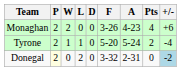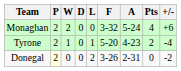 <table class="wikitable">
 <tr>
 <th>Team</th>
 <th>P</th>
 <th>W</th>
+<th>D</th>
 <th>L</th>
-<th>D</th>
 <th>F</th>
 <th>A</th>
 <th>Pts</th>
 <th>+/-</th>
 </tr>
 <tr align="center" style="background:#CCFFCC;">
 <td>Monaghan</td>
 <td>2</td>
 <td>2</td>
 <td>0</td>
 <td>0</td>
-<td>3-26</td>
-<td>4-23</td>
+<td>3-32</td>
+<td>5-24</td>
 <td>4</td>
 <td>+6</td>
 </tr>
 <tr align="center" style="background:#CCFFCC;">
 <td>Tyrone</td>
 <td>2</td>
 <td>1</td>
+<td>0</td>
 <td>1</td>
-<td>0</td>
 <td>5-20</td>
-<td>5-24</td>
+<td>4-23</td>
 <td>2</td>
 <td>-4</td>
 </tr>
 <tr align="center">
 <td>Donegal</td>
 <td style="background: lightyellow;">2</td>
 <td>0</td>
+<td>0</td>
 <td>2</td>
-<td>0</td>
-<td>3-32</td>
+<td>3-26</td>
 <td>2-31</td>
 <td>0</td>
-<td style="background: lightblue;">-2</td>
+<td>-2</td>
 </tr>
 </table>
